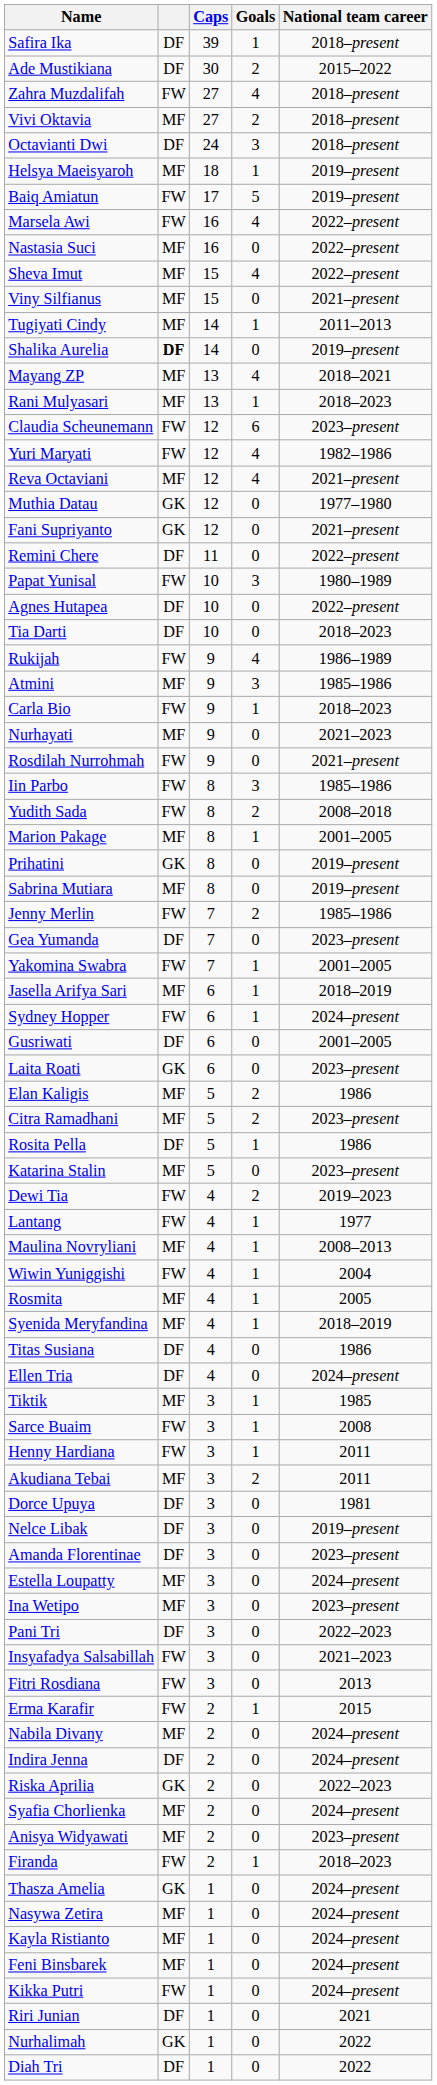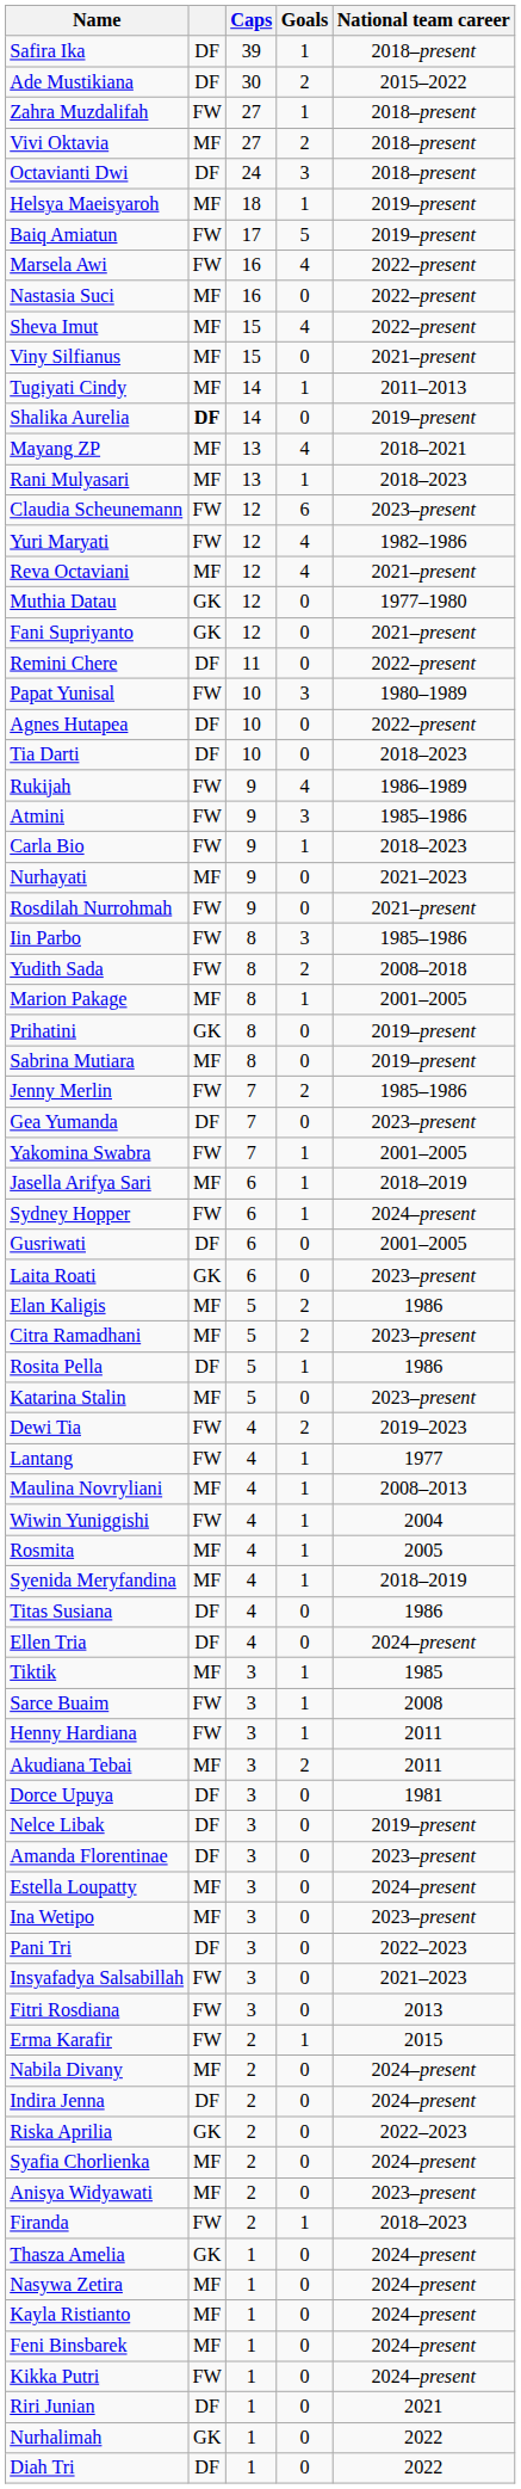 <table class="wikitable sortable" style="text-align: center;">
 <tr>
 <th>Name</th>
 <th></th>
 <th><a href='#'>Caps</a></th>
 <th>Goals</th>
 <th>National team career</th>
 </tr>
 <tr>
 <td align=left><a href='#'>Safira Ika</a></td>
 <td>DF</td>
 <td>39</td>
 <td>1</td>
 <td>2018–<em>present</em></td>
 </tr>
 <tr>
 <td align=left><a href='#'>Ade Mustikiana</a></td>
 <td>DF</td>
 <td>30</td>
 <td>2</td>
 <td>2015–2022</td>
 </tr>
 <tr>
 <td align=left><a href='#'>Zahra Muzdalifah</a></td>
 <td>FW</td>
 <td>27</td>
-<td>4</td>
+<td>1</td>
 <td>2018–<em>present</em></td>
 </tr>
 <tr>
 <td align=left><a href='#'>Vivi Oktavia</a></td>
 <td>MF</td>
 <td>27</td>
 <td>2</td>
 <td>2018–<em>present</em></td>
 </tr>
 <tr>
 <td align=left><a href='#'>Octavianti Dwi</a></td>
 <td>DF</td>
 <td>24</td>
 <td>3</td>
 <td>2018–<em>present</em></td>
 </tr>
 <tr>
 <td align=left><a href='#'>Helsya Maeisyaroh</a></td>
 <td>MF</td>
 <td>18</td>
 <td>1</td>
 <td>2019–<em>present</em></td>
 </tr>
 <tr>
 <td align=left><a href='#'>Baiq Amiatun</a></td>
 <td>FW</td>
 <td>17</td>
 <td>5</td>
 <td>2019–<em>present</em></td>
 </tr>
 <tr>
 <td align=left><a href='#'>Marsela Awi</a></td>
 <td>FW</td>
 <td>16</td>
 <td>4</td>
 <td>2022–<em>present</em></td>
 </tr>
 <tr>
 <td align=left><a href='#'>Nastasia Suci</a></td>
 <td>MF</td>
 <td>16</td>
 <td>0</td>
 <td>2022–<em>present</em></td>
 </tr>
 <tr>
 <td align=left><a href='#'>Sheva Imut</a></td>
 <td>MF</td>
 <td>15</td>
 <td>4</td>
 <td>2022–<em>present</em></td>
 </tr>
 <tr>
 <td align=left><a href='#'>Viny Silfianus</a></td>
 <td>MF</td>
 <td>15</td>
 <td>0</td>
 <td>2021–<em>present</em></td>
 </tr>
 <tr>
 <td align=left><a href='#'>Tugiyati Cindy</a></td>
 <td>MF</td>
 <td>14</td>
 <td>1</td>
 <td>2011–2013</td>
 </tr>
 <tr>
 <td align=left><a href='#'>Shalika Aurelia</a></td>
 <td><strong>DF</strong></td>
 <td>14</td>
 <td>0</td>
 <td>2019–<em>present</em></td>
 </tr>
 <tr>
 <td align="left"><a href='#'>Mayang ZP</a></td>
 <td>MF</td>
 <td>13</td>
 <td>4</td>
 <td>2018–2021</td>
 </tr>
 <tr>
 <td align="left"><a href='#'>Rani Mulyasari</a></td>
 <td>MF</td>
 <td>13</td>
 <td>1</td>
 <td>2018–2023</td>
 </tr>
 <tr>
 <td align="left"><a href='#'>Claudia Scheunemann</a></td>
 <td>FW</td>
 <td>12</td>
 <td>6</td>
 <td>2023–<em>present</em></td>
 </tr>
 <tr>
 <td align="left"><a href='#'>Yuri Maryati</a></td>
 <td>FW</td>
 <td>12</td>
 <td>4</td>
 <td>1982–1986</td>
 </tr>
 <tr>
 <td align="left"><a href='#'>Reva Octaviani</a></td>
 <td>MF</td>
 <td>12</td>
 <td>4</td>
 <td>2021–<em>present</em></td>
 </tr>
 <tr>
 <td align="left"><a href='#'>Muthia Datau</a></td>
 <td>GK</td>
 <td>12</td>
 <td>0</td>
 <td>1977–1980</td>
 </tr>
 <tr>
 <td align="left"><a href='#'>Fani Supriyanto</a></td>
 <td>GK</td>
 <td>12</td>
 <td>0</td>
 <td>2021–<em>present</em></td>
 </tr>
 <tr>
 <td align="left"><a href='#'>Remini Chere</a></td>
 <td>DF</td>
 <td>11</td>
 <td>0</td>
 <td>2022–<em>present</em></td>
 </tr>
 <tr>
 <td align="left"><a href='#'>Papat Yunisal</a></td>
 <td>FW</td>
 <td>10</td>
 <td>3</td>
 <td>1980–1989</td>
 </tr>
 <tr>
 <td align="left"><a href='#'>Agnes Hutapea</a></td>
 <td>DF</td>
 <td>10</td>
 <td>0</td>
 <td>2022–<em>present</em></td>
 </tr>
 <tr>
 <td align="left"><a href='#'>Tia Darti</a></td>
 <td>DF</td>
 <td>10</td>
 <td>0</td>
 <td>2018–2023</td>
 </tr>
 <tr>
 <td align="left"><a href='#'>Rukijah</a></td>
 <td>FW</td>
 <td>9</td>
 <td>4</td>
 <td>1986–1989</td>
 </tr>
 <tr>
 <td align="left"><a href='#'>Atmini</a></td>
-<td>MF</td>
+<td>FW</td>
 <td>9</td>
 <td>3</td>
 <td>1985–1986</td>
 </tr>
 <tr>
 <td align="left"><a href='#'>Carla Bio</a></td>
 <td>FW</td>
 <td>9</td>
 <td>1</td>
 <td>2018–2023</td>
 </tr>
 <tr>
 <td align="left"><a href='#'>Nurhayati</a></td>
 <td>MF</td>
 <td>9</td>
 <td>0</td>
 <td>2021–2023</td>
 </tr>
 <tr>
 <td align="left"><a href='#'>Rosdilah Nurrohmah</a></td>
 <td>FW</td>
 <td>9</td>
 <td>0</td>
 <td>2021–<em>present</em></td>
 </tr>
 <tr>
 <td align="left"><a href='#'>Iin Parbo</a></td>
 <td>FW</td>
 <td>8</td>
 <td>3</td>
 <td>1985–1986</td>
 </tr>
 <tr>
 <td align="left"><a href='#'>Yudith Sada</a></td>
 <td>FW</td>
 <td>8</td>
 <td>2</td>
 <td>2008–2018</td>
 </tr>
 <tr>
 <td align="left"><a href='#'>Marion Pakage</a></td>
 <td>MF</td>
 <td>8</td>
 <td>1</td>
 <td>2001–2005</td>
 </tr>
 <tr>
 <td align="left"><a href='#'>Prihatini</a></td>
 <td>GK</td>
 <td>8</td>
 <td>0</td>
 <td>2019–<em>present</em></td>
 </tr>
 <tr>
 <td align="left"><a href='#'>Sabrina Mutiara</a></td>
 <td>MF</td>
 <td>8</td>
 <td>0</td>
 <td>2019–<em>present</em></td>
 </tr>
 <tr>
 <td align="left"><a href='#'>Jenny Merlin</a></td>
 <td>FW</td>
 <td>7</td>
 <td>2</td>
 <td>1985–1986</td>
 </tr>
 <tr>
 <td align="left"><a href='#'>Gea Yumanda</a></td>
 <td>DF</td>
 <td>7</td>
 <td>0</td>
 <td>2023–<em>present</em></td>
 </tr>
 <tr>
 <td align="left"><a href='#'>Yakomina Swabra</a></td>
 <td>FW</td>
 <td>7</td>
 <td>1</td>
 <td>2001–2005</td>
 </tr>
 <tr>
 <td align="left"><a href='#'>Jasella Arifya Sari</a></td>
 <td>MF</td>
 <td>6</td>
 <td>1</td>
 <td>2018–2019</td>
 </tr>
 <tr>
 <td align="left"><a href='#'>Sydney Hopper</a></td>
 <td>FW</td>
 <td>6</td>
 <td>1</td>
 <td>2024–<em>present</em></td>
 </tr>
 <tr>
 <td align="left"><a href='#'>Gusriwati</a></td>
 <td>DF</td>
 <td>6</td>
 <td>0</td>
 <td>2001–2005</td>
 </tr>
 <tr>
 <td align="left"><a href='#'>Laita Roati</a></td>
 <td>GK</td>
 <td>6</td>
 <td>0</td>
 <td>2023–<em>present</em></td>
 </tr>
 <tr>
 <td align="left"><a href='#'>Elan Kaligis</a></td>
 <td>MF</td>
 <td>5</td>
 <td>2</td>
 <td>1986</td>
 </tr>
 <tr>
 <td align="left"><a href='#'>Citra Ramadhani</a></td>
 <td>MF</td>
 <td>5</td>
 <td>2</td>
 <td>2023–<em>present</em></td>
 </tr>
 <tr>
 <td align="left"><a href='#'>Rosita Pella</a></td>
 <td>DF</td>
 <td>5</td>
 <td>1</td>
 <td>1986</td>
 </tr>
 <tr>
 <td align="left"><a href='#'>Katarina Stalin</a></td>
 <td>MF</td>
 <td>5</td>
 <td>0</td>
 <td>2023–<em>present</em></td>
 </tr>
 <tr>
 <td align="left"><a href='#'>Dewi Tia</a></td>
 <td>FW</td>
 <td>4</td>
 <td>2</td>
 <td>2019–2023</td>
 </tr>
 <tr>
 <td align="left"><a href='#'>Lantang</a></td>
 <td>FW</td>
 <td>4</td>
 <td>1</td>
 <td>1977</td>
 </tr>
 <tr>
 <td align="left"><a href='#'>Maulina Novryliani</a></td>
 <td>MF</td>
 <td>4</td>
 <td>1</td>
 <td>2008–2013</td>
 </tr>
 <tr>
 <td align="left"><a href='#'>Wiwin Yuniggishi</a></td>
 <td>FW</td>
 <td>4</td>
 <td>1</td>
 <td>2004</td>
 </tr>
 <tr>
 <td align="left"><a href='#'>Rosmita</a></td>
 <td>MF</td>
 <td>4</td>
 <td>1</td>
 <td>2005</td>
 </tr>
 <tr>
 <td align="left"><a href='#'>Syenida Meryfandina</a></td>
 <td>MF</td>
 <td>4</td>
 <td>1</td>
 <td>2018–2019</td>
 </tr>
 <tr>
 <td align="left"><a href='#'>Titas Susiana</a></td>
 <td>DF</td>
 <td>4</td>
 <td>0</td>
 <td>1986</td>
 </tr>
 <tr>
 <td align="left"><a href='#'>Ellen Tria</a></td>
 <td>DF</td>
 <td>4</td>
 <td>0</td>
 <td>2024–<em>present</em></td>
 </tr>
 <tr>
 <td align="left"><a href='#'>Tiktik</a></td>
 <td>MF</td>
 <td>3</td>
 <td>1</td>
 <td>1985</td>
 </tr>
 <tr>
 <td align="left"><a href='#'>Sarce Buaim</a></td>
 <td>FW</td>
 <td>3</td>
 <td>1</td>
 <td>2008</td>
 </tr>
 <tr>
 <td align="left"><a href='#'>Henny Hardiana</a></td>
 <td>FW</td>
 <td>3</td>
 <td>1</td>
 <td>2011</td>
 </tr>
 <tr>
 <td align="left"><a href='#'>Akudiana Tebai</a></td>
 <td>MF</td>
 <td>3</td>
 <td>2</td>
 <td>2011</td>
 </tr>
 <tr>
 <td align="left"><a href='#'>Dorce Upuya</a></td>
 <td>DF</td>
 <td>3</td>
 <td>0</td>
 <td>1981</td>
 </tr>
 <tr>
 <td align="left"><a href='#'>Nelce Libak</a></td>
 <td>DF</td>
 <td>3</td>
 <td>0</td>
 <td>2019–<em>present</em></td>
 </tr>
 <tr>
 <td align="left"><a href='#'>Amanda Florentinae</a></td>
 <td>DF</td>
 <td>3</td>
 <td>0</td>
 <td>2023–<em>present</em></td>
 </tr>
 <tr>
 <td align="left"><a href='#'>Estella Loupatty</a></td>
 <td>MF</td>
 <td>3</td>
 <td>0</td>
 <td>2024–<em>present</em></td>
 </tr>
 <tr>
 <td align="left"><a href='#'>Ina Wetipo</a></td>
 <td>MF</td>
 <td>3</td>
 <td>0</td>
 <td>2023–<em>present</em></td>
 </tr>
 <tr>
 <td align="left"><a href='#'>Pani Tri</a></td>
 <td>DF</td>
 <td>3</td>
 <td>0</td>
 <td>2022–2023</td>
 </tr>
 <tr>
 <td align="left"><a href='#'>Insyafadya Salsabillah</a></td>
 <td>FW</td>
 <td>3</td>
 <td>0</td>
 <td>2021–2023</td>
 </tr>
 <tr>
 <td align="left"><a href='#'>Fitri Rosdiana</a></td>
 <td>FW</td>
 <td>3</td>
 <td>0</td>
 <td>2013</td>
 </tr>
 <tr>
 <td align="left"><a href='#'>Erma Karafir</a></td>
 <td>FW</td>
 <td>2</td>
 <td>1</td>
 <td>2015</td>
 </tr>
 <tr>
 <td align="left"><a href='#'>Nabila Divany</a></td>
 <td>MF</td>
 <td>2</td>
 <td>0</td>
 <td>2024–<em>present</em></td>
 </tr>
 <tr>
 <td align="left"><a href='#'>Indira Jenna</a></td>
 <td>DF</td>
 <td>2</td>
 <td>0</td>
 <td>2024–<em>present</em></td>
 </tr>
 <tr>
 <td align="left"><a href='#'>Riska Aprilia</a></td>
 <td>GK</td>
 <td>2</td>
 <td>0</td>
 <td>2022–2023</td>
 </tr>
 <tr>
 <td align="left"><a href='#'>Syafia Chorlienka</a></td>
 <td>MF</td>
 <td>2</td>
 <td>0</td>
 <td>2024–<em>present</em></td>
 </tr>
 <tr>
 <td align="left"><a href='#'>Anisya Widyawati</a></td>
 <td>MF</td>
 <td>2</td>
 <td>0</td>
 <td>2023–<em>present</em></td>
 </tr>
 <tr>
 <td align="left"><a href='#'>Firanda</a></td>
 <td>FW</td>
 <td>2</td>
 <td>1</td>
 <td>2018–2023</td>
 </tr>
 <tr>
 <td align="left"><a href='#'>Thasza Amelia</a></td>
 <td>GK</td>
 <td>1</td>
 <td>0</td>
 <td>2024–<em>present</em></td>
 </tr>
 <tr>
 <td align="left"><a href='#'>Nasywa Zetira</a></td>
 <td>MF</td>
 <td>1</td>
 <td>0</td>
 <td>2024–<em>present</em></td>
 </tr>
 <tr>
 <td align="left"><a href='#'>Kayla Ristianto</a></td>
 <td>MF</td>
 <td>1</td>
 <td>0</td>
 <td>2024–<em>present</em></td>
 </tr>
 <tr>
 <td align="left"><a href='#'>Feni Binsbarek</a></td>
 <td>MF</td>
 <td>1</td>
 <td>0</td>
 <td>2024–<em>present</em></td>
 </tr>
 <tr>
 <td align="left"><a href='#'>Kikka Putri</a></td>
 <td>FW</td>
 <td>1</td>
 <td>0</td>
 <td>2024–<em>present</em></td>
 </tr>
 <tr>
 <td align="left"><a href='#'>Riri Junian</a></td>
 <td>DF</td>
 <td>1</td>
 <td>0</td>
 <td>2021</td>
 </tr>
 <tr>
 <td align="left"><a href='#'>Nurhalimah</a></td>
 <td>GK</td>
 <td>1</td>
 <td>0</td>
 <td>2022</td>
 </tr>
 <tr>
 <td align="left"><a href='#'>Diah Tri</a></td>
 <td>DF</td>
 <td>1</td>
 <td>0</td>
 <td>2022</td>
 </tr>
 </table>
